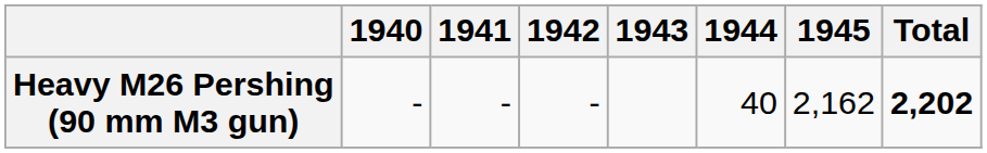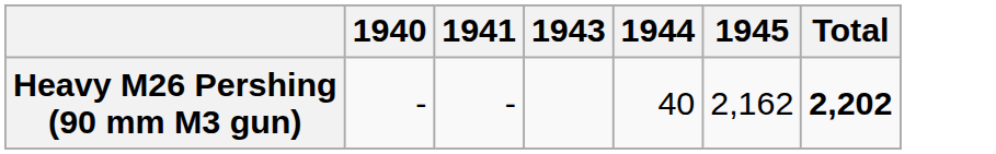 <table class="wikitable" style="text-align: right;">
 <tr>
 <th></th>
 <th>1940</th>
 <th>1941</th>
-<th>1942</th>
 <th>1943</th>
 <th>1944</th>
 <th>1945</th>
 <th>Total</th>
 </tr>
 <tr>
 <th>Heavy M26 Pershing<br>(90 mm M3 gun)</th>
 <td>-</td>
 <td>-</td>
-<td>-</td>
 <td></td>
 <td>40</td>
 <td>2,162</td>
 <td><strong>2,202</strong></td>
 </tr>
 </table>
